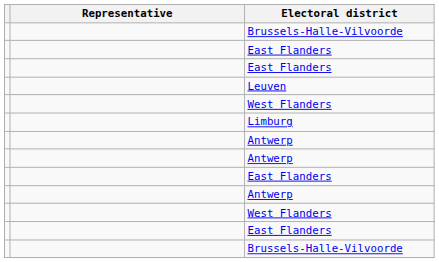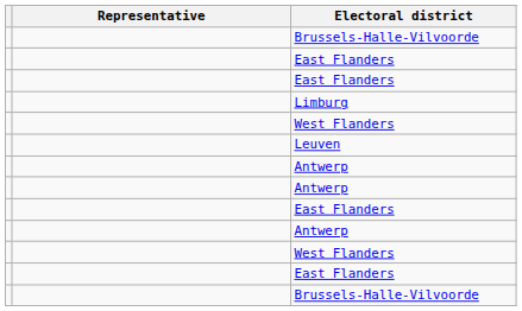 <table class="sortable wikitable" style="text-align:left; font-size:90%">
 <tr>
 <th></th>
 <th width="250">Representative</th>
 <th width="200">Electoral district</th>
 </tr>
 <tr>
 <td></td>
 <td align=left></td>
 <td><a href='#'>Brussels-Halle-Vilvoorde</a></td>
 </tr>
 <tr>
 <td></td>
 <td align=left></td>
 <td><a href='#'>East Flanders</a></td>
 </tr>
 <tr>
 <td></td>
 <td align=left></td>
 <td><a href='#'>East Flanders</a></td>
 </tr>
 <tr>
 <td></td>
 <td align=left></td>
-<td><a href='#'>Leuven</a></td>
+<td><a href='#'>Limburg</a></td>
 </tr>
 <tr>
 <td></td>
 <td align=left></td>
 <td><a href='#'>West Flanders</a></td>
 </tr>
 <tr>
 <td></td>
 <td align=left></td>
-<td><a href='#'>Limburg</a></td>
+<td><a href='#'>Leuven</a></td>
 </tr>
 <tr>
 <td></td>
 <td align=left></td>
 <td><a href='#'>Antwerp</a></td>
 </tr>
 <tr>
 <td></td>
 <td align=left></td>
 <td><a href='#'>Antwerp</a></td>
 </tr>
 <tr>
 <td></td>
 <td align=left></td>
 <td><a href='#'>East Flanders</a></td>
 </tr>
 <tr>
 <td></td>
 <td align=left></td>
 <td><a href='#'>Antwerp</a></td>
 </tr>
 <tr>
 <td></td>
 <td align=left></td>
 <td><a href='#'>West Flanders</a></td>
 </tr>
 <tr>
 <td></td>
 <td align=left></td>
 <td><a href='#'>East Flanders</a></td>
 </tr>
 <tr>
 <td></td>
 <td align=left></td>
 <td><a href='#'>Brussels-Halle-Vilvoorde</a></td>
 </tr>
 </table>
